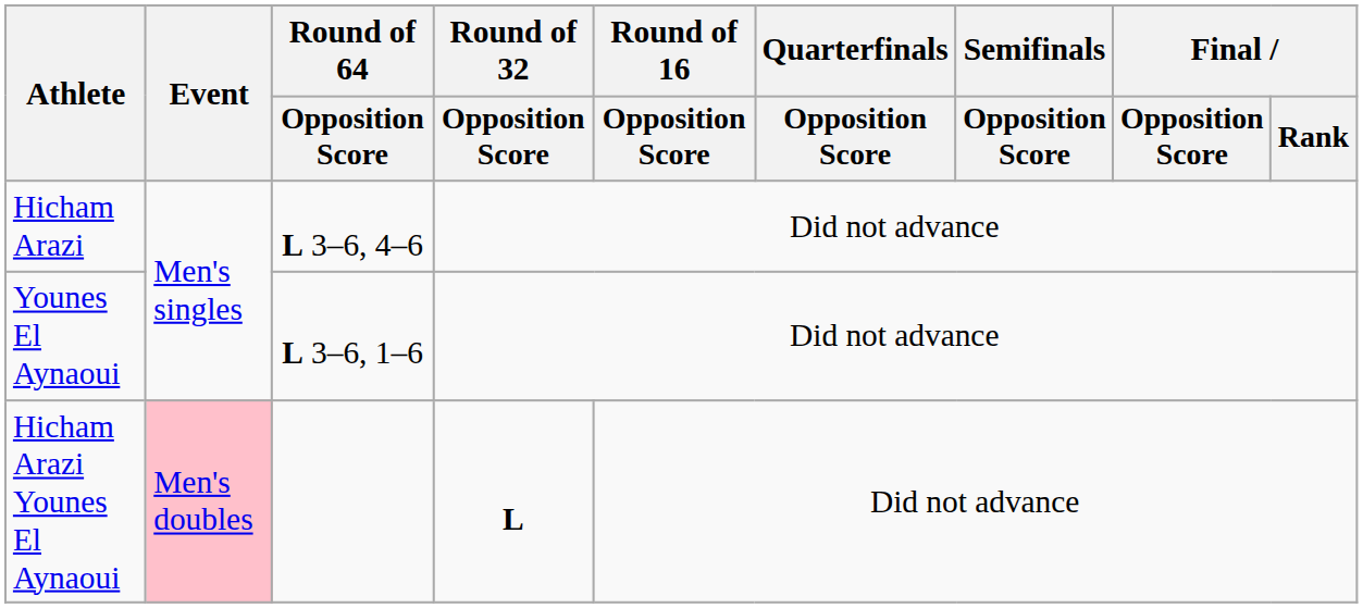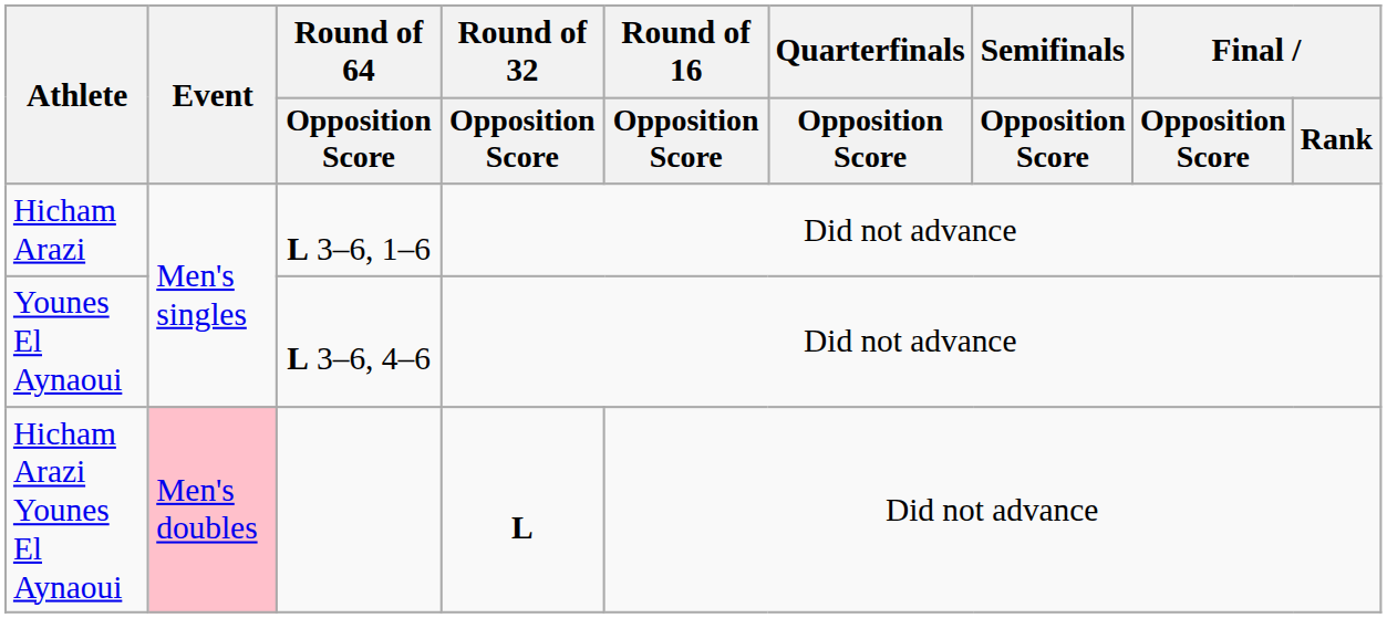 <table class=wikitable style="font-size:90%">
 <tr>
 <th rowspan="2">Athlete</th>
 <th rowspan="2">Event</th>
 <th>Round of 64</th>
 <th>Round of 32</th>
 <th>Round of 16</th>
 <th>Quarterfinals</th>
 <th>Semifinals</th>
 <th colspan=2>Final / </th>
 </tr>
 <tr style="font-size:95%">
 <th>Opposition<br>Score</th>
 <th>Opposition<br>Score</th>
 <th>Opposition<br>Score</th>
 <th>Opposition<br>Score</th>
 <th>Opposition<br>Score</th>
 <th>Opposition<br>Score</th>
 <th>Rank</th>
 </tr>
 <tr align=center>
 <td align=left><a href='#'>Hicham Arazi</a></td>
 <td align=left rowspan=2><a href='#'>Men's singles</a></td>
-<td><br><strong>L</strong> 3–6, 4–6</td>
+<td><br><strong>L</strong> 3–6, 1–6</td>
 <td colspan=6>Did not advance</td>
 </tr>
 <tr align=center>
 <td align=left><a href='#'>Younes El Aynaoui</a></td>
-<td><br><strong>L</strong> 3–6, 1–6</td>
+<td><br><strong>L</strong> 3–6, 4–6</td>
 <td colspan=6>Did not advance</td>
 </tr>
 <tr align=center>
 <td align=left><a href='#'>Hicham Arazi</a><br><a href='#'>Younes El Aynaoui</a></td>
 <td align=left rowspan=1 style="background: pink;"><a href='#'>Men's doubles</a></td>
 <td></td>
 <td><br><strong>L</strong> </td>
 <td colspan=6>Did not advance</td>
 </tr>
 </table>
